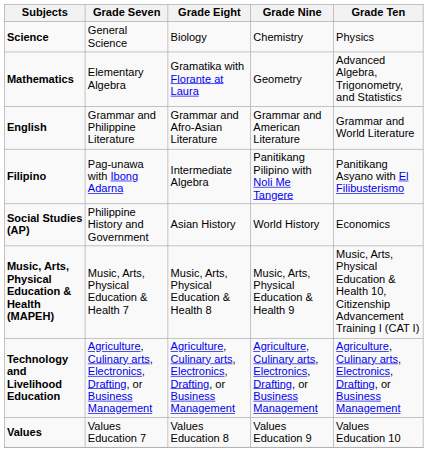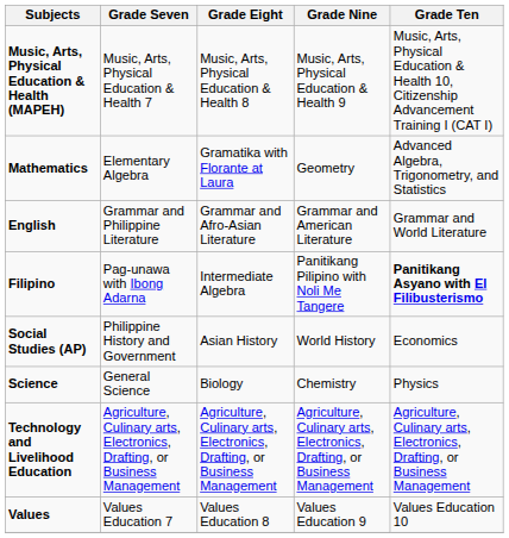 <table class="wikitable">
 <tr>
 <th><strong>Subjects</strong></th>
 <th><strong>Grade Seven</strong></th>
 <th><strong>Grade Eight</strong></th>
 <th><strong>Grade Nine</strong></th>
 <th><strong>Grade Ten</strong></th>
 </tr>
 <tr>
-<td><strong>Science</strong></td>
-<td>General Science</td>
-<td>Biology</td>
-<td>Chemistry</td>
-<td>Physics</td>
+<td><strong>Music, Arts, Physical Education & Health (MAPEH)</strong></td>
+<td>Music, Arts, Physical Education & Health 7</td>
+<td>Music, Arts, Physical Education & Health 8</td>
+<td>Music, Arts, Physical Education & Health 9</td>
+<td>Music, Arts, Physical Education & Health 10, Citizenship Advancement Training I (CAT I)</td>
 </tr>
 <tr>
 <td><strong>Mathematics</strong></td>
 <td>Elementary Algebra</td>
 <td>Gramatika with <a href='#'>Florante at Laura</a></td>
 <td>Geometry</td>
 <td>Advanced Algebra, Trigonometry, and Statistics</td>
 </tr>
 <tr>
 <td><strong>English</strong></td>
 <td>Grammar and Philippine Literature</td>
 <td>Grammar and Afro-Asian Literature</td>
 <td>Grammar and American Literature</td>
 <td>Grammar and World Literature</td>
 </tr>
 <tr>
 <td><strong>Filipino</strong></td>
 <td>Pag-unawa with <a href='#'>Ibong Adarna</a></td>
 <td>Intermediate Algebra</td>
 <td>Panitikang Pilipino with <a href='#'>Noli Me Tangere</a></td>
-<td>Panitikang Asyano with <a href='#'>El Filibusterismo</a></td>
+<td><strong>Panitikang Asyano with <a href='#'>El Filibusterismo</a></strong></td>
 </tr>
 <tr>
 <td><strong>Social Studies (AP)</strong></td>
 <td>Philippine History and Government</td>
 <td>Asian History</td>
 <td>World History</td>
 <td>Economics</td>
 </tr>
 <tr>
-<td><strong>Music, Arts, Physical Education & Health (MAPEH)</strong></td>
-<td>Music, Arts, Physical Education & Health 7</td>
-<td>Music, Arts, Physical Education & Health 8</td>
-<td>Music, Arts, Physical Education & Health 9</td>
-<td>Music, Arts, Physical Education & Health 10, Citizenship Advancement Training I (CAT I)</td>
+<td><strong>Science</strong></td>
+<td>General Science</td>
+<td>Biology</td>
+<td>Chemistry</td>
+<td>Physics</td>
 </tr>
 <tr>
 <td><strong>Technology and Livelihood Education</strong></td>
 <td><a href='#'>Agriculture</a>, <a href='#'>Culinary arts</a>, <a href='#'>Electronics</a>, <a href='#'>Drafting</a>, or <a href='#'>Business Management</a></td>
 <td><a href='#'>Agriculture</a>, <a href='#'>Culinary arts</a>, <a href='#'>Electronics</a>, <a href='#'>Drafting</a>, or <a href='#'>Business Management</a></td>
 <td><a href='#'>Agriculture</a>, <a href='#'>Culinary arts</a>, <a href='#'>Electronics</a>, <a href='#'>Drafting</a>, or <a href='#'>Business Management</a></td>
 <td><a href='#'>Agriculture</a>, <a href='#'>Culinary arts</a>, <a href='#'>Electronics</a>, <a href='#'>Drafting</a>, or <a href='#'>Business Management</a></td>
 </tr>
 <tr>
 <td><strong>Values</strong></td>
 <td>Values Education 7</td>
 <td>Values Education 8</td>
 <td>Values Education 9</td>
 <td>Values Education 10</td>
 </tr>
 <tr>
 </tr>
 </table>
